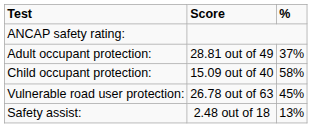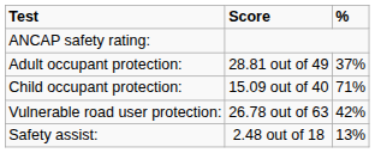 <table class="wikitable">
 <tr>
 <td><strong>Test</strong></td>
 <td><strong>Score</strong></td>
 <td><strong>%</strong></td>
 </tr>
 <tr>
 <td>ANCAP safety rating:</td>
 <td style="text-align:center;" colspan="2"></td>
 </tr>
 <tr>
 <td>Adult occupant protection:</td>
 <td style="text-align:center;">28.81 out of 49</td>
 <td>37%</td>
 </tr>
 <tr>
 <td>Child occupant protection:</td>
 <td style="text-align:center;">15.09 out of 40</td>
-<td>58%</td>
+<td>71%</td>
 </tr>
 <tr>
 <td>Vulnerable road user protection:</td>
 <td style="text-align:center;">26.78 out of 63</td>
-<td>45%</td>
+<td>42%</td>
 </tr>
 <tr>
 <td>Safety assist:</td>
 <td style="text-align:center;">2.48 out of 18</td>
 <td>13%</td>
 </tr>
 </table>
